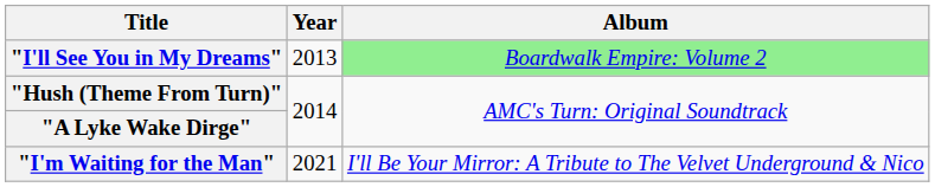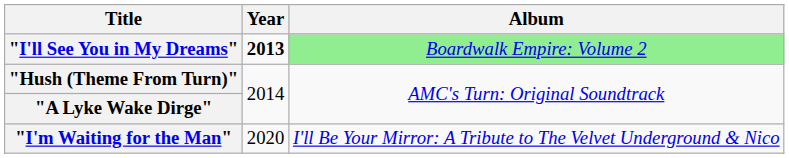 <table class="wikitable plainrowheaders" style="text-align:center;">
 <tr>
 <th scope="col">Title</th>
 <th scope="col">Year</th>
 <th scope="col">Album</th>
 </tr>
 <tr>
 <th scope="row">"<a href='#'>I'll See You in My Dreams</a>"</th>
-<td>2013</td>
+<td><strong>2013</strong></td>
 <td style="background: lightgreen;"><a href='#'><em>Boardwalk Empire: Volume 2</em></a></td>
 </tr>
 <tr>
 <th scope="row">"Hush (Theme From Turn)"<br></th>
 <td rowspan="2">2014</td>
 <td rowspan="2"><em><a href='#'>AMC's Turn: Original Soundtrack</a></em></td>
 </tr>
 <tr>
 <th scope="row">"A Lyke Wake Dirge"<br></th>
 </tr>
 <tr>
 <th scope="row">"<a href='#'>I'm Waiting for the Man</a>"</th>
-<td>2021</td>
+<td>2020</td>
 <td><em><a href='#'>I'll Be Your Mirror: A Tribute to The Velvet Underground & Nico</a></em></td>
 </tr>
 </table>
